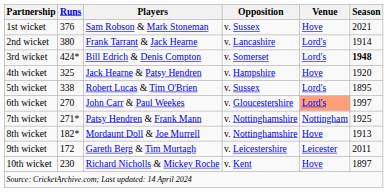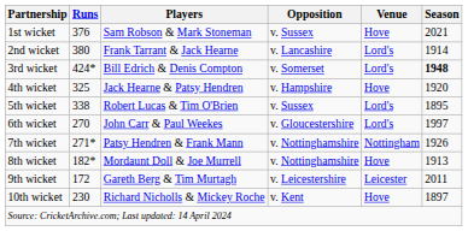 <table class="wikitable">
 <tr>
 <th>Partnership</th>
 <th><a href='#'>Runs</a></th>
 <th>Players</th>
 <th>Opposition</th>
 <th>Venue</th>
 <th>Season</th>
 </tr>
 <tr>
 <td>1st wicket</td>
 <td>376</td>
 <td><a href='#'>Sam Robson</a> & <a href='#'>Mark Stoneman</a></td>
 <td>v. <a href='#'>Sussex</a></td>
 <td><a href='#'>Hove</a></td>
 <td>2021</td>
 </tr>
 <tr>
 <td>2nd wicket</td>
 <td>380</td>
 <td><a href='#'>Frank Tarrant</a> & <a href='#'>Jack Hearne</a></td>
 <td>v. <a href='#'>Lancashire</a></td>
 <td><a href='#'>Lord's</a></td>
 <td>1914</td>
 </tr>
 <tr>
 <td>3rd wicket</td>
 <td>424*</td>
 <td><a href='#'>Bill Edrich</a> & <a href='#'>Denis Compton</a></td>
 <td>v. <a href='#'>Somerset</a></td>
 <td><a href='#'>Lord's</a></td>
 <td><strong>1948</strong></td>
 </tr>
 <tr>
 <td>4th wicket</td>
 <td>325</td>
 <td><a href='#'>Jack Hearne</a> & <a href='#'>Patsy Hendren</a></td>
 <td>v. <a href='#'>Hampshire</a></td>
 <td><a href='#'>Hove</a></td>
 <td>1920</td>
 </tr>
 <tr>
 <td>5th wicket</td>
 <td>338</td>
 <td><a href='#'>Robert Lucas</a> & <a href='#'>Tim O'Brien</a></td>
 <td>v. <a href='#'>Sussex</a></td>
 <td><a href='#'>Lord's</a></td>
 <td>1895</td>
 </tr>
 <tr>
 <td>6th wicket</td>
 <td>270</td>
 <td><a href='#'>John Carr</a> & <a href='#'>Paul Weekes</a></td>
 <td>v. <a href='#'>Gloucestershire</a></td>
-<td style="background: lightsalmon;"><a href='#'>Lord's</a></td>
+<td><a href='#'>Lord's</a></td>
 <td>1997</td>
 </tr>
 <tr>
 <td>7th wicket</td>
 <td>271*</td>
 <td><a href='#'>Patsy Hendren</a> & <a href='#'>Frank Mann</a></td>
 <td>v. <a href='#'>Nottinghamshire</a></td>
 <td><a href='#'>Nottingham</a></td>
-<td>1925</td>
+<td>1926</td>
 </tr>
 <tr>
 <td>8th wicket</td>
 <td>182*</td>
 <td><a href='#'>Mordaunt Doll</a> & <a href='#'>Joe Murrell</a></td>
 <td>v. <a href='#'>Nottinghamshire</a></td>
 <td><a href='#'>Hove</a></td>
 <td>1913</td>
 </tr>
 <tr>
 <td>9th wicket</td>
 <td>172</td>
 <td><a href='#'>Gareth Berg</a> & <a href='#'>Tim Murtagh</a></td>
 <td>v. <a href='#'>Leicestershire</a></td>
 <td><a href='#'>Leicester</a></td>
 <td>2011</td>
 </tr>
 <tr>
 <td>10th wicket</td>
 <td>230</td>
 <td><a href='#'>Richard Nicholls</a> & <a href='#'>Mickey Roche</a></td>
 <td>v. <a href='#'>Kent</a></td>
 <td><a href='#'>Hove</a></td>
 <td>1897</td>
 </tr>
 <tr>
 <td colspan=6><small><em>Source:  CricketArchive.com; Last updated: 14 April 2024</em></small></td>
 </tr>
 </table>
